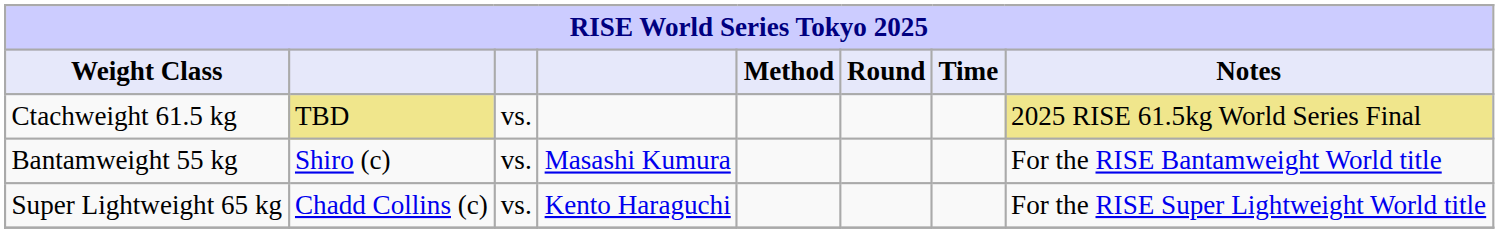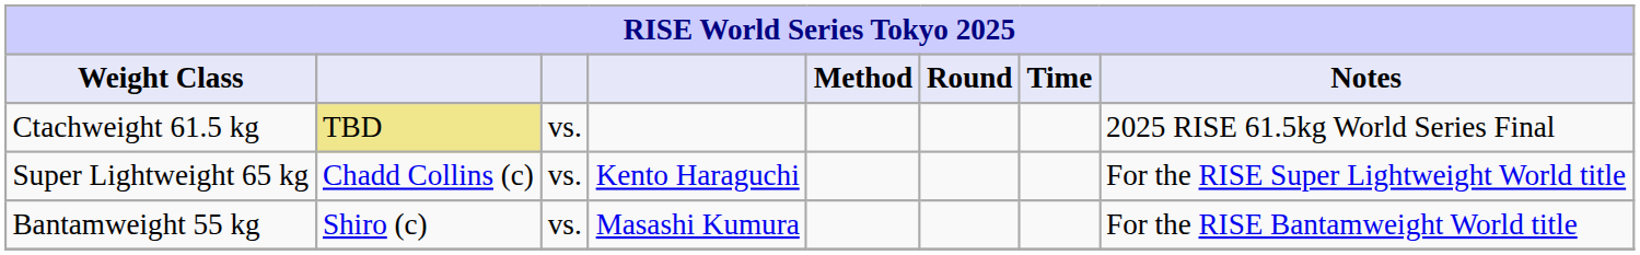 <table class="wikitable" style="font-size: 80%;">
 <tr>
 <th colspan="8" style="background-color: #ccf; color: #000080; text-align: center;"><strong>RISE World Series Tokyo 2025</strong></th>
 </tr>
 <tr>
 <th colspan="1" style="background-color: #E6E8FA; color: #000000; text-align: center;">Weight Class</th>
 <th colspan="1" style="background-color: #E6E8FA; color: #000000; text-align: center;"></th>
 <th colspan="1" style="background-color: #E6E8FA; color: #000000; text-align: center;"></th>
 <th colspan="1" style="background-color: #E6E8FA; color: #000000; text-align: center;"></th>
 <th colspan="1" style="background-color: #E6E8FA; color: #000000; text-align: center;">Method</th>
 <th colspan="1" style="background-color: #E6E8FA; color: #000000; text-align: center;">Round</th>
 <th colspan="1" style="background-color: #E6E8FA; color: #000000; text-align: center;">Time</th>
 <th colspan="1" style="background-color: #E6E8FA; color: #000000; text-align: center;">Notes</th>
 </tr>
 <tr>
 <td>Ctachweight 61.5 kg</td>
 <td style="background: khaki;"> TBD</td>
 <td align="center">vs.</td>
 <td></td>
 <td></td>
 <td align="center"></td>
 <td align="center"></td>
-<td style="background: khaki;">2025 RISE 61.5kg World Series Final</td>
+<td>2025 RISE 61.5kg World Series Final</td>
+</tr>
+<tr>
+<td>Super Lightweight 65 kg</td>
+<td> <a href='#'>Chadd Collins</a> (c)</td>
+<td align="center">vs.</td>
+<td> <a href='#'>Kento Haraguchi</a></td>
+<td></td>
+<td align="center"></td>
+<td align="center"></td>
+<td>For the <a href='#'>RISE Super Lightweight World title</a></td>
 </tr>
 <tr>
 <td>Bantamweight 55 kg</td>
 <td> <a href='#'>Shiro</a> (c)</td>
 <td align="center">vs.</td>
 <td> <a href='#'>Masashi Kumura</a></td>
 <td></td>
 <td align="center"></td>
 <td align="center"></td>
 <td>For the <a href='#'>RISE Bantamweight World title</a></td>
 </tr>
 <tr>
-<td>Super Lightweight 65 kg</td>
-<td> <a href='#'>Chadd Collins</a> (c)</td>
-<td align="center">vs.</td>
-<td> <a href='#'>Kento Haraguchi</a></td>
-<td></td>
-<td align="center"></td>
-<td align="center"></td>
-<td>For the <a href='#'>RISE Super Lightweight World title</a></td>
-</tr>
-<tr>
 </tr>
 </table>
